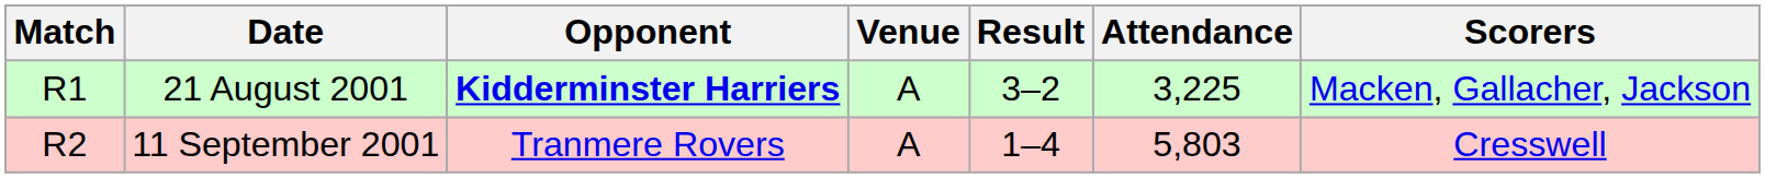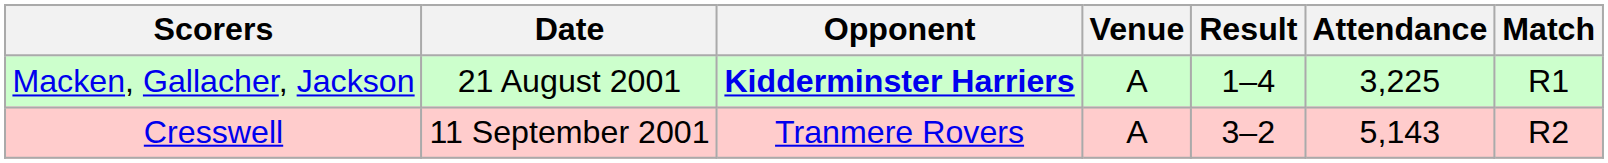 <table class="wikitable" style="font-size:100%; text-align:center">
 <tr>
-<th>Match</th>
+<th>Scorers</th>
 <th>Date</th>
 <th>Opponent</th>
 <th>Venue</th>
 <th>Result</th>
 <th>Attendance</th>
-<th>Scorers</th>
+<th>Match</th>
 </tr>
 <tr style="background: #CCFFCC;">
-<td>R1</td>
+<td><a href='#'>Macken</a>, <a href='#'>Gallacher</a>, <a href='#'>Jackson</a></td>
 <td>21 August 2001</td>
 <td><strong><a href='#'>Kidderminster Harriers</a></strong></td>
 <td>A</td>
-<td>3–2</td>
+<td>1–4</td>
 <td>3,225</td>
-<td><a href='#'>Macken</a>, <a href='#'>Gallacher</a>, <a href='#'>Jackson</a></td>
+<td>R1</td>
 </tr>
 <tr style="background: #FFCCCC;">
-<td>R2</td>
+<td><a href='#'>Cresswell</a></td>
 <td>11 September 2001</td>
 <td><a href='#'>Tranmere Rovers</a></td>
 <td>A</td>
-<td>1–4</td>
-<td>5,803</td>
-<td><a href='#'>Cresswell</a></td>
+<td>3–2</td>
+<td>5,143</td>
+<td>R2</td>
 </tr>
 </table>
